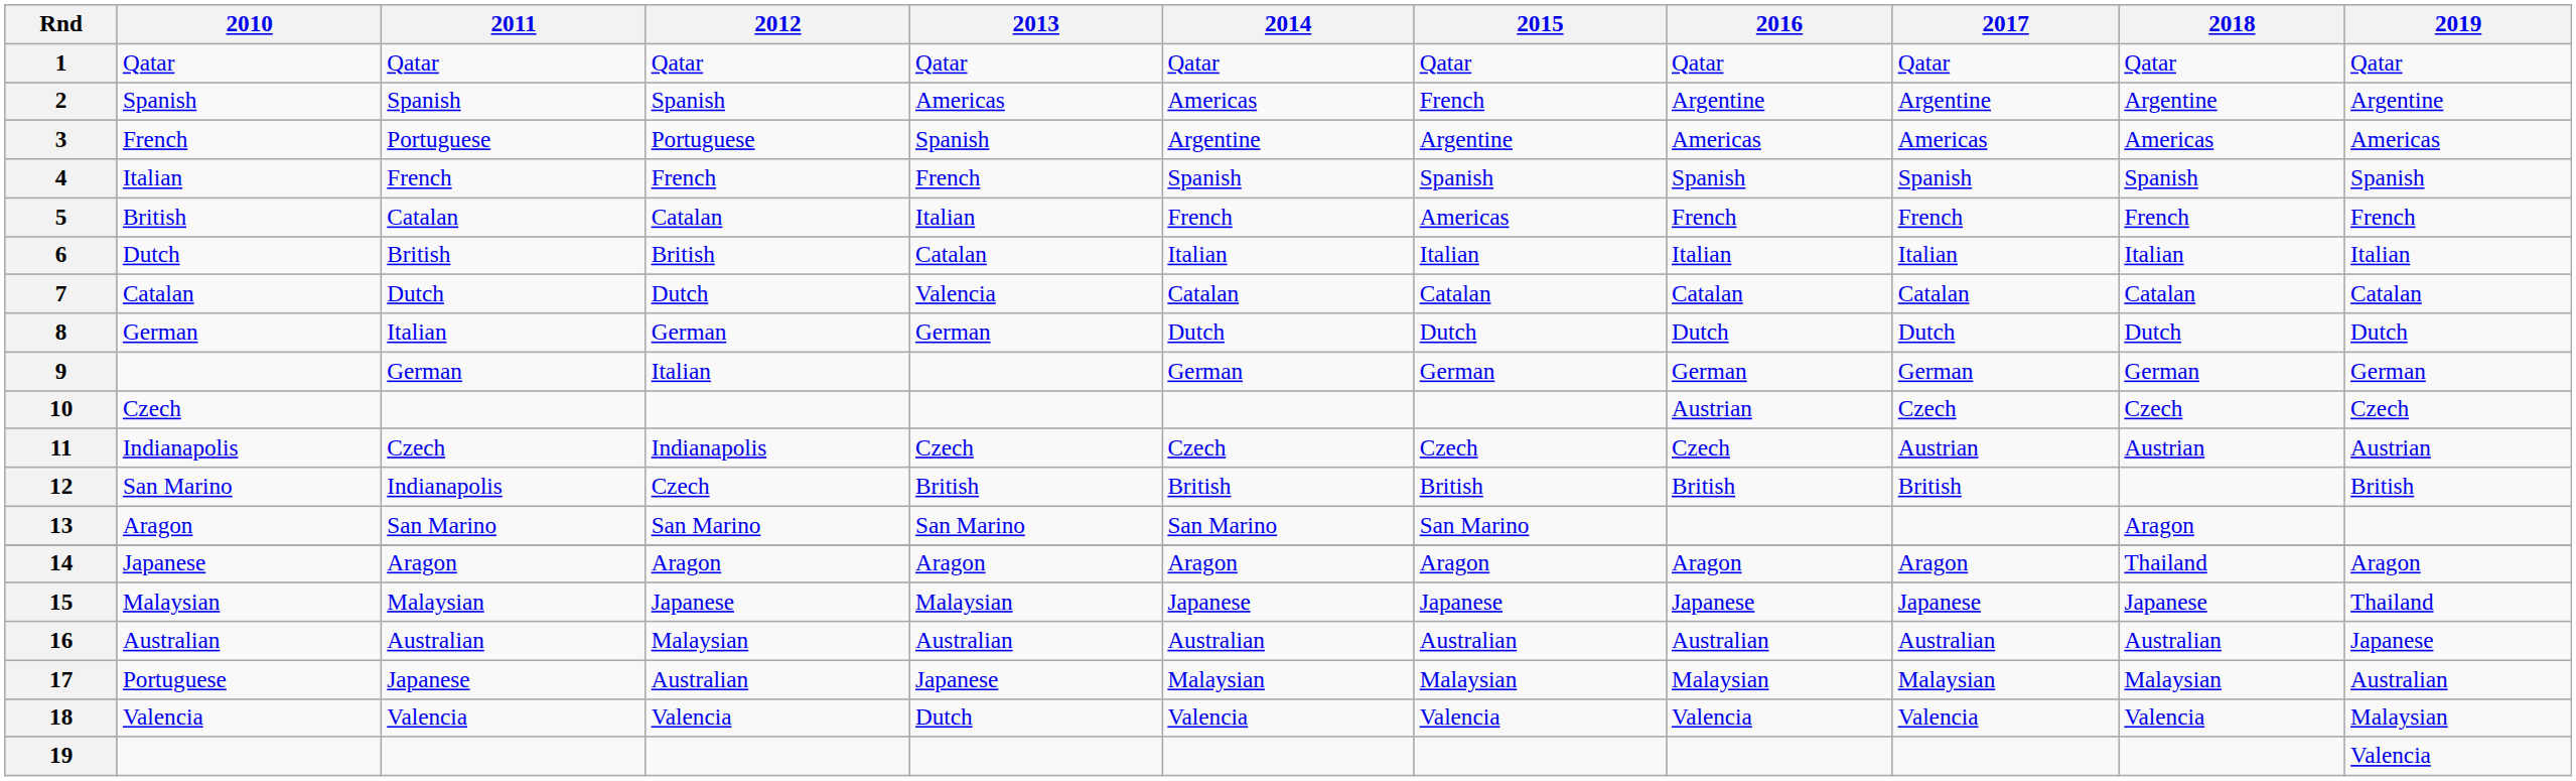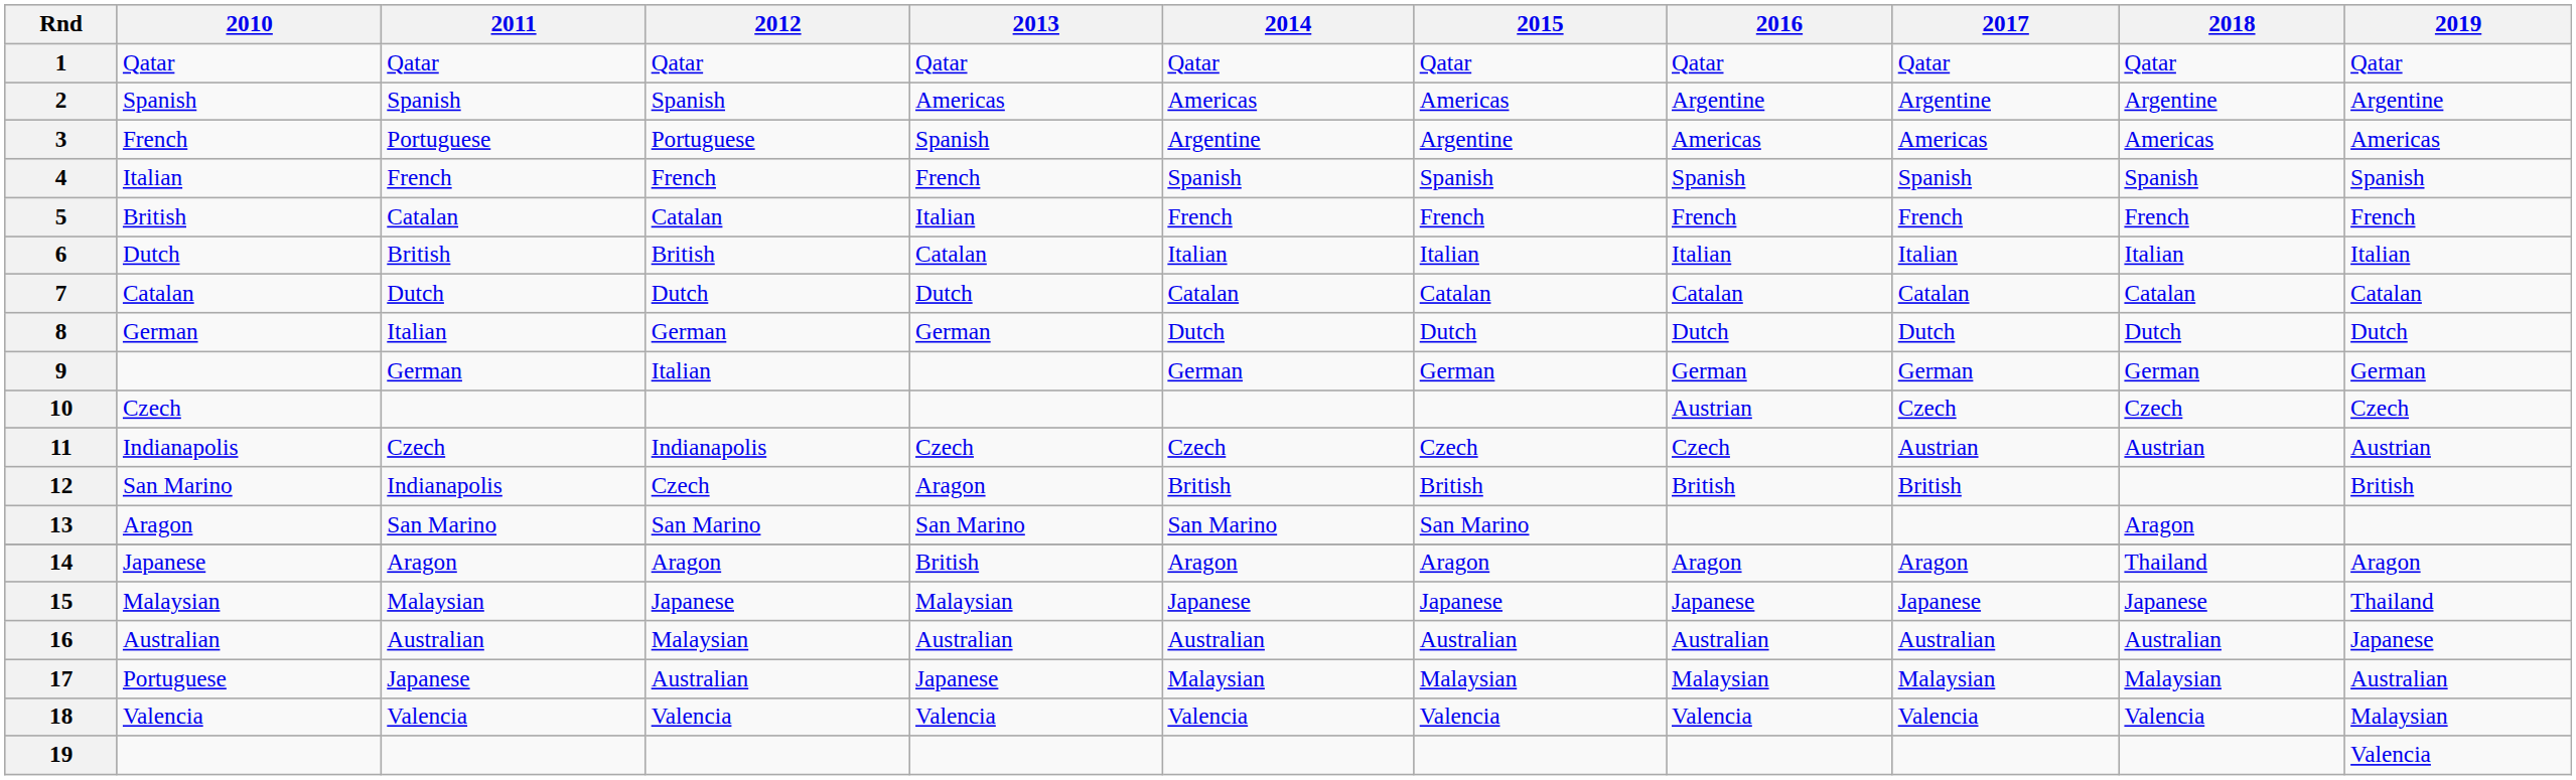 <table class="wikitable" style="font-size: 90%; width: 100%;">
 <tr>
 <th>Rnd</th>
 <th><a href='#'>2010</a></th>
 <th><a href='#'>2011</a></th>
 <th><a href='#'>2012</a></th>
 <th><a href='#'>2013</a></th>
 <th><a href='#'>2014</a></th>
 <th><a href='#'>2015</a></th>
 <th><a href='#'>2016</a></th>
 <th><a href='#'>2017</a></th>
 <th><a href='#'>2018</a></th>
 <th><a href='#'>2019</a></th>
 </tr>
 <tr>
 <th>1</th>
 <td> <a href='#'>Qatar</a></td>
 <td> <a href='#'>Qatar</a></td>
 <td> <a href='#'>Qatar</a></td>
 <td> <a href='#'>Qatar</a></td>
 <td> <a href='#'>Qatar</a></td>
 <td> <a href='#'>Qatar</a></td>
 <td> <a href='#'>Qatar</a></td>
 <td> <a href='#'>Qatar</a></td>
 <td> <a href='#'>Qatar</a></td>
 <td> <a href='#'>Qatar</a></td>
 </tr>
 <tr>
 <th>2</th>
 <td> <a href='#'>Spanish</a></td>
 <td> <a href='#'>Spanish</a></td>
 <td> <a href='#'>Spanish</a></td>
 <td> <a href='#'>Americas</a></td>
 <td> <a href='#'>Americas</a></td>
-<td> <a href='#'>French</a></td>
+<td> <a href='#'>Americas</a></td>
 <td> <a href='#'>Argentine</a></td>
 <td> <a href='#'>Argentine</a></td>
 <td> <a href='#'>Argentine</a></td>
 <td> <a href='#'>Argentine</a></td>
 </tr>
 <tr>
 <th>3</th>
 <td> <a href='#'>French</a></td>
 <td> <a href='#'>Portuguese</a></td>
 <td> <a href='#'>Portuguese</a></td>
 <td> <a href='#'>Spanish</a></td>
 <td> <a href='#'>Argentine</a></td>
 <td> <a href='#'>Argentine</a></td>
 <td> <a href='#'>Americas</a></td>
 <td> <a href='#'>Americas</a></td>
 <td> <a href='#'>Americas</a></td>
 <td> <a href='#'>Americas</a></td>
 </tr>
 <tr>
 <th>4</th>
 <td> <a href='#'>Italian</a></td>
 <td> <a href='#'>French</a></td>
 <td> <a href='#'>French</a></td>
 <td> <a href='#'>French</a></td>
 <td> <a href='#'>Spanish</a></td>
 <td> <a href='#'>Spanish</a></td>
 <td> <a href='#'>Spanish</a></td>
 <td> <a href='#'>Spanish</a></td>
 <td> <a href='#'>Spanish</a></td>
 <td> <a href='#'>Spanish</a></td>
 </tr>
 <tr>
 <th>5</th>
 <td> <a href='#'>British</a></td>
 <td> <a href='#'>Catalan</a></td>
 <td> <a href='#'>Catalan</a></td>
 <td> <a href='#'>Italian</a></td>
 <td> <a href='#'>French</a></td>
-<td> <a href='#'>Americas</a></td>
+<td> <a href='#'>French</a></td>
 <td> <a href='#'>French</a></td>
 <td> <a href='#'>French</a></td>
 <td> <a href='#'>French</a></td>
 <td> <a href='#'>French</a></td>
 </tr>
 <tr>
 <th>6</th>
 <td> <a href='#'>Dutch</a></td>
 <td> <a href='#'>British</a></td>
 <td> <a href='#'>British</a></td>
 <td> <a href='#'>Catalan</a></td>
 <td> <a href='#'>Italian</a></td>
 <td> <a href='#'>Italian</a></td>
 <td> <a href='#'>Italian</a></td>
 <td> <a href='#'>Italian</a></td>
 <td> <a href='#'>Italian</a></td>
 <td> <a href='#'>Italian</a></td>
 </tr>
 <tr>
 <th>7</th>
 <td> <a href='#'>Catalan</a></td>
 <td> <a href='#'>Dutch</a></td>
 <td> <a href='#'>Dutch</a></td>
-<td> <a href='#'>Valencia</a></td>
+<td> <a href='#'>Dutch</a></td>
 <td> <a href='#'>Catalan</a></td>
 <td> <a href='#'>Catalan</a></td>
 <td> <a href='#'>Catalan</a></td>
 <td> <a href='#'>Catalan</a></td>
 <td> <a href='#'>Catalan</a></td>
 <td> <a href='#'>Catalan</a></td>
 </tr>
 <tr>
 <th>8</th>
 <td> <a href='#'>German</a></td>
 <td> <a href='#'>Italian</a></td>
 <td> <a href='#'>German</a></td>
 <td> <a href='#'>German</a></td>
 <td> <a href='#'>Dutch</a></td>
 <td> <a href='#'>Dutch</a></td>
 <td> <a href='#'>Dutch</a></td>
 <td> <a href='#'>Dutch</a></td>
 <td> <a href='#'>Dutch</a></td>
 <td> <a href='#'>Dutch</a></td>
 </tr>
 <tr>
 <th>9</th>
 <td></td>
 <td> <a href='#'>German</a></td>
 <td> <a href='#'>Italian</a></td>
 <td></td>
 <td> <a href='#'>German</a></td>
 <td> <a href='#'>German</a></td>
 <td> <a href='#'>German</a></td>
 <td> <a href='#'>German</a></td>
 <td> <a href='#'>German</a></td>
 <td> <a href='#'>German</a></td>
 </tr>
 <tr>
 <th>10</th>
 <td> <a href='#'>Czech</a></td>
 <td></td>
 <td></td>
 <td></td>
 <td></td>
 <td></td>
 <td> <a href='#'>Austrian</a></td>
 <td> <a href='#'>Czech</a></td>
 <td> <a href='#'>Czech</a></td>
 <td> <a href='#'>Czech</a></td>
 </tr>
 <tr>
 <th>11</th>
 <td> <a href='#'>Indianapolis</a></td>
 <td> <a href='#'>Czech</a></td>
 <td> <a href='#'>Indianapolis</a></td>
 <td> <a href='#'>Czech</a></td>
 <td> <a href='#'>Czech</a></td>
 <td> <a href='#'>Czech</a></td>
 <td> <a href='#'>Czech</a></td>
 <td> <a href='#'>Austrian</a></td>
 <td> <a href='#'>Austrian</a></td>
 <td> <a href='#'>Austrian</a></td>
 </tr>
 <tr>
 <th>12</th>
 <td> <a href='#'>San Marino</a></td>
 <td> <a href='#'>Indianapolis</a></td>
 <td> <a href='#'>Czech</a></td>
-<td> <a href='#'>British</a></td>
+<td> <a href='#'>Aragon</a></td>
 <td> <a href='#'>British</a></td>
 <td> <a href='#'>British</a></td>
 <td> <a href='#'>British</a></td>
 <td> <a href='#'>British</a></td>
 <td></td>
 <td> <a href='#'>British</a></td>
 </tr>
 <tr>
 <th>13</th>
 <td> <a href='#'>Aragon</a></td>
 <td> <a href='#'>San Marino</a></td>
 <td> <a href='#'>San Marino</a></td>
 <td> <a href='#'>San Marino</a></td>
 <td> <a href='#'>San Marino</a></td>
 <td> <a href='#'>San Marino</a></td>
 <td></td>
 <td></td>
 <td> <a href='#'>Aragon</a></td>
 <td></td>
 </tr>
 <tr>
 </tr>
 <tr>
 <th>14</th>
 <td> <a href='#'>Japanese</a></td>
 <td> <a href='#'>Aragon</a></td>
 <td> <a href='#'>Aragon</a></td>
-<td> <a href='#'>Aragon</a></td>
+<td> <a href='#'>British</a></td>
 <td> <a href='#'>Aragon</a></td>
 <td> <a href='#'>Aragon</a></td>
 <td> <a href='#'>Aragon</a></td>
 <td> <a href='#'>Aragon</a></td>
 <td> <a href='#'>Thailand</a></td>
 <td> <a href='#'>Aragon</a></td>
 </tr>
 <tr>
 <th>15</th>
 <td> <a href='#'>Malaysian</a></td>
 <td> <a href='#'>Malaysian</a></td>
 <td> <a href='#'>Japanese</a></td>
 <td> <a href='#'>Malaysian</a></td>
 <td> <a href='#'>Japanese</a></td>
 <td> <a href='#'>Japanese</a></td>
 <td> <a href='#'>Japanese</a></td>
 <td> <a href='#'>Japanese</a></td>
 <td> <a href='#'>Japanese</a></td>
 <td> <a href='#'>Thailand</a></td>
 </tr>
 <tr>
 <th>16</th>
 <td> <a href='#'>Australian</a></td>
 <td> <a href='#'>Australian</a></td>
 <td> <a href='#'>Malaysian</a></td>
 <td> <a href='#'>Australian</a></td>
 <td> <a href='#'>Australian</a></td>
 <td> <a href='#'>Australian</a></td>
 <td> <a href='#'>Australian</a></td>
 <td> <a href='#'>Australian</a></td>
 <td> <a href='#'>Australian</a></td>
 <td> <a href='#'>Japanese</a></td>
 </tr>
 <tr>
 <th>17</th>
 <td> <a href='#'>Portuguese</a></td>
 <td> <a href='#'>Japanese</a></td>
 <td> <a href='#'>Australian</a></td>
 <td> <a href='#'>Japanese</a></td>
 <td> <a href='#'>Malaysian</a></td>
 <td> <a href='#'>Malaysian</a></td>
 <td> <a href='#'>Malaysian</a></td>
 <td> <a href='#'>Malaysian</a></td>
 <td> <a href='#'>Malaysian</a></td>
 <td> <a href='#'>Australian</a></td>
 </tr>
 <tr>
 <th>18</th>
 <td> <a href='#'>Valencia</a></td>
 <td> <a href='#'>Valencia</a></td>
 <td> <a href='#'>Valencia</a></td>
-<td> <a href='#'>Dutch</a></td>
+<td> <a href='#'>Valencia</a></td>
 <td> <a href='#'>Valencia</a></td>
 <td> <a href='#'>Valencia</a></td>
 <td> <a href='#'>Valencia</a></td>
 <td> <a href='#'>Valencia</a></td>
 <td> <a href='#'>Valencia</a></td>
 <td> <a href='#'>Malaysian</a></td>
 </tr>
 <tr>
 <th>19</th>
 <td></td>
 <td></td>
 <td></td>
 <td></td>
 <td></td>
 <td></td>
 <td></td>
 <td></td>
 <td></td>
 <td> <a href='#'>Valencia</a></td>
 </tr>
 </table>
